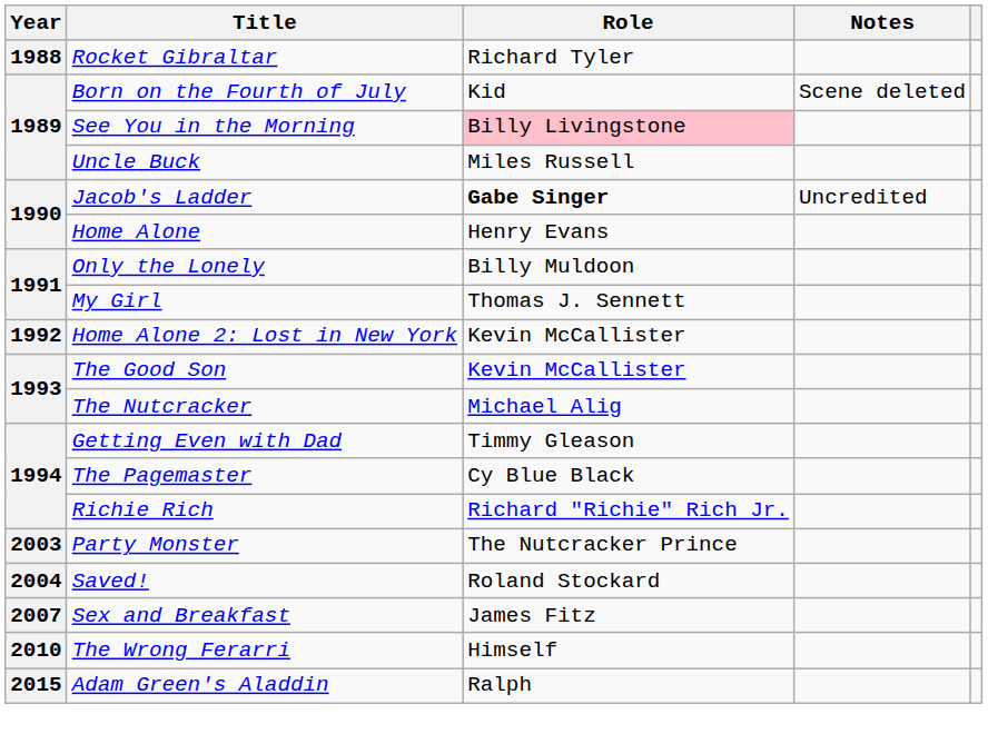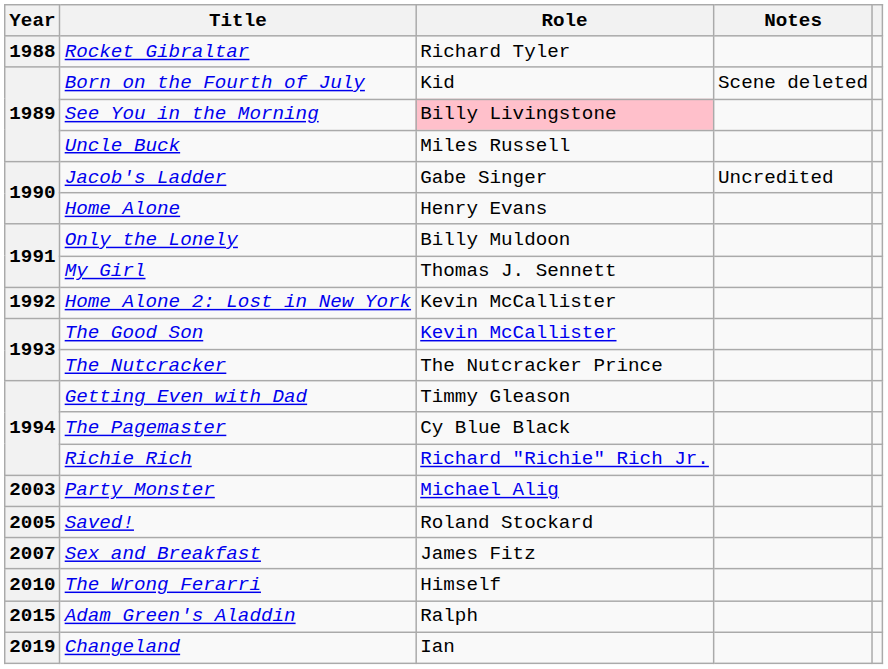 <table class="wikitable plainrowheaders sortable">
 <tr>
 <th scope="col">Year</th>
 <th scope="col"><strong>Title</strong></th>
 <th scope="col">Role</th>
 <th scope="col" class="unsortable">Notes</th>
 <th scope="col" class="unsortable"></th>
 </tr>
 <tr>
 <th scope=row>1988</th>
 <td scope="row"><em><a href='#'>Rocket Gibraltar</a></em></td>
 <td>Richard Tyler</td>
 <td></td>
 <td></td>
 </tr>
 <tr>
 <th scope=row rowspan="3">1989</th>
 <td><a href='#'><em>Born on the Fourth of July</em></a></td>
 <td>Kid</td>
 <td>Scene deleted</td>
 <td></td>
 </tr>
 <tr>
 <td scope="row"><em><a href='#'>See You in the Morning</a></em></td>
 <td style="background: pink;">Billy Livingstone</td>
 <td></td>
 <td></td>
 </tr>
 <tr>
 <td scope="row"><em><a href='#'>Uncle Buck</a></em></td>
 <td>Miles Russell</td>
 <td></td>
 <td></td>
 </tr>
 <tr>
 <th scope=row  rowspan=2>1990</th>
 <td scope="row"><em><a href='#'>Jacob's Ladder</a></em></td>
-<td><strong>Gabe Singer</strong></td>
+<td>Gabe Singer</td>
 <td>Uncredited</td>
 <td></td>
 </tr>
 <tr>
 <td scope="row"><em><a href='#'>Home Alone</a></em></td>
 <td>Henry Evans</td>
 <td></td>
 <td></td>
 </tr>
 <tr>
 <th scope=row rowspan=2>1991</th>
 <td scope="row"><em><a href='#'>Only the Lonely</a></em></td>
 <td>Billy Muldoon</td>
 <td></td>
 <td></td>
 </tr>
 <tr>
 <td scope="row"><em><a href='#'>My Girl</a></em></td>
 <td>Thomas J. Sennett</td>
 <td></td>
 <td></td>
 </tr>
 <tr>
 <th scope=row>1992</th>
 <td scope="row"><em><a href='#'>Home Alone 2: Lost in New York</a></em></td>
 <td>Kevin McCallister</td>
 <td></td>
 <td></td>
 </tr>
 <tr>
 <th scope=row  rowspan=2>1993</th>
 <td scope="row"><em><a href='#'>The Good Son</a></em></td>
 <td><a href='#'>Kevin McCallister</a></td>
 <td></td>
 <td></td>
 </tr>
 <tr>
 <td scope="row"><em><a href='#'>The Nutcracker</a></em></td>
-<td><a href='#'>Michael Alig</a></td>
+<td>The Nutcracker Prince</td>
 <td></td>
 <td></td>
 </tr>
 <tr>
 <th scope=row  rowspan=3>1994</th>
 <td scope="row"><em><a href='#'>Getting Even with Dad</a></em></td>
 <td>Timmy Gleason</td>
 <td></td>
 <td></td>
 </tr>
 <tr>
 <td scope="row"><em><a href='#'>The Pagemaster</a></em></td>
 <td>Cy Blue Black</td>
 <td></td>
 <td></td>
 </tr>
 <tr>
 <td scope="row"><em><a href='#'>Richie Rich</a></em></td>
 <td><a href='#'>Richard "Richie" Rich Jr.</a></td>
 <td></td>
 <td></td>
 </tr>
 <tr>
 <th scope=row>2003</th>
 <td scope="row"><em><a href='#'>Party Monster</a></em></td>
-<td>The Nutcracker Prince</td>
+<td><a href='#'>Michael Alig</a></td>
 <td></td>
 <td></td>
 </tr>
 <tr>
-<th scope=row>2004</th>
+<th scope=row>2005</th>
 <td scope="row"><em><a href='#'>Saved!</a></em></td>
 <td>Roland Stockard</td>
 <td></td>
 <td></td>
 </tr>
 <tr>
 <th scope=row>2007</th>
 <td scope="row"><em><a href='#'>Sex and Breakfast</a></em></td>
 <td>James Fitz</td>
 <td></td>
 <td></td>
 </tr>
 <tr>
 <th scope=row>2010</th>
 <td scope="row"><em><a href='#'>The Wrong Ferarri</a></em></td>
 <td>Himself</td>
 <td></td>
 <td></td>
 </tr>
 <tr>
 <th scope=row>2015</th>
 <td scope="row"><em><a href='#'>Adam Green's Aladdin</a></em></td>
 <td>Ralph</td>
 <td></td>
 <td></td>
 </tr>
+<tr>
+<th scope=row>2019</th>
+<td scope="row"><em><a href='#'>Changeland</a></em></td>
+<td>Ian</td>
+<td></td>
+<td></td>
+</tr>
 </table>
